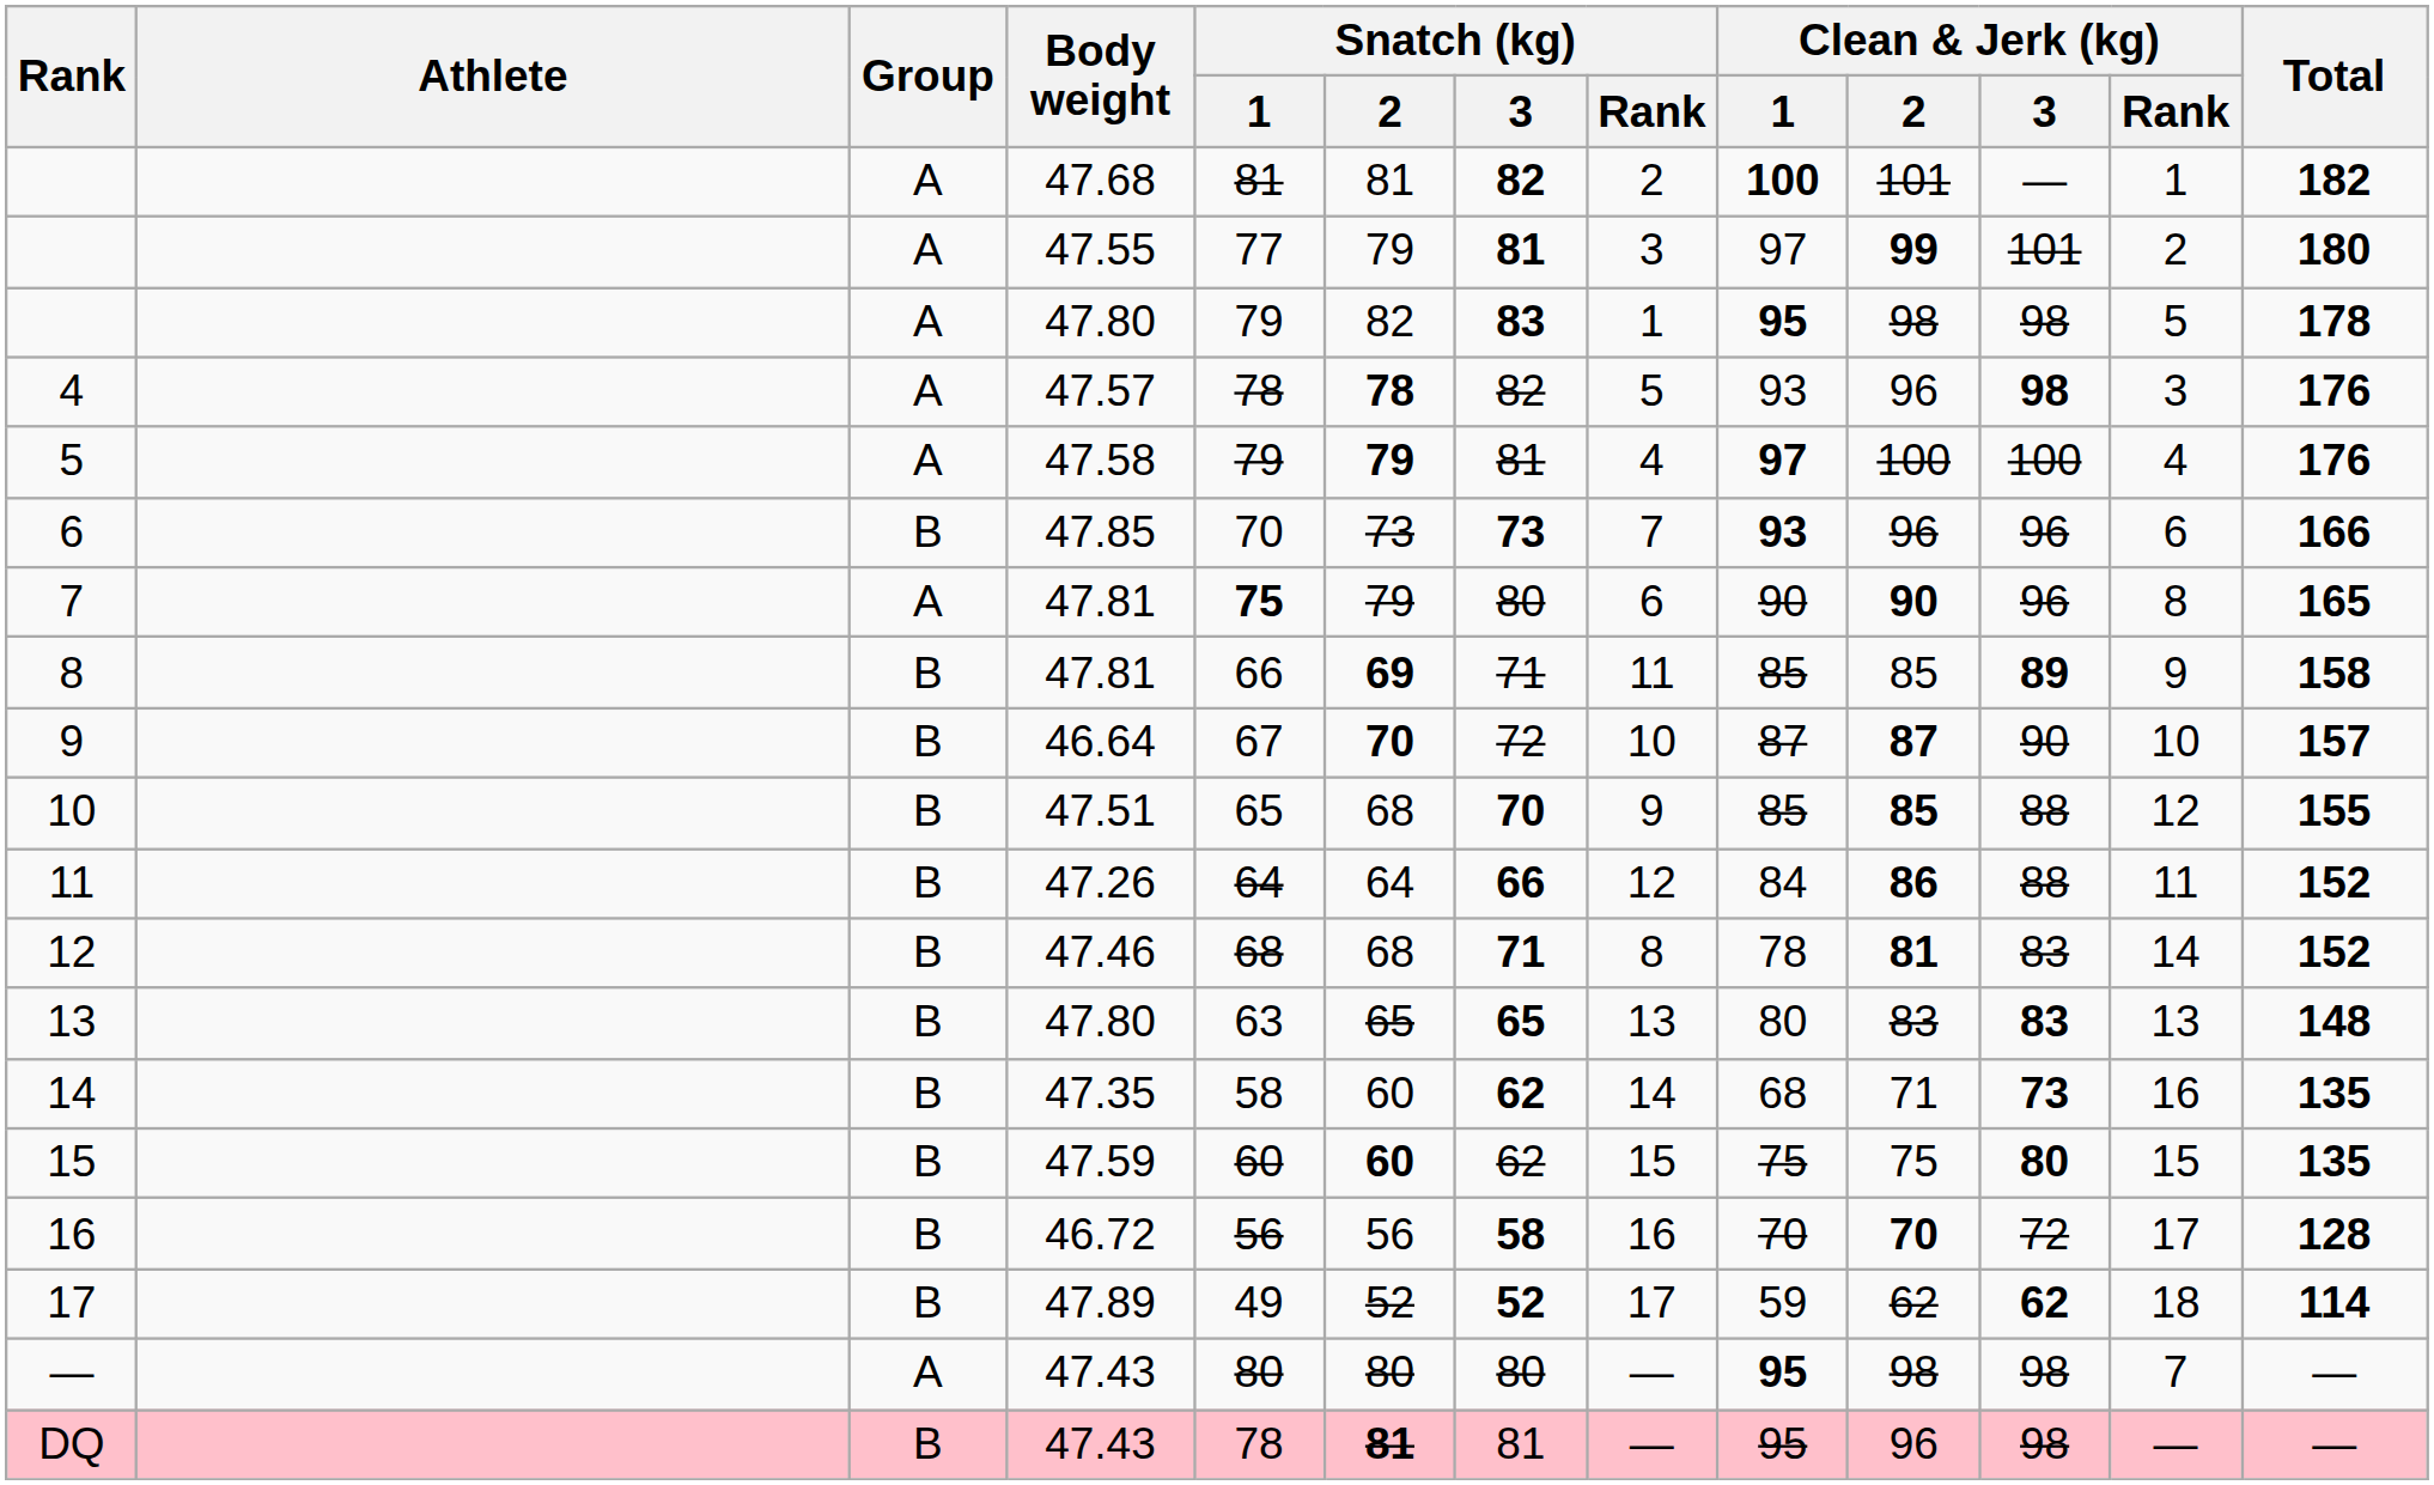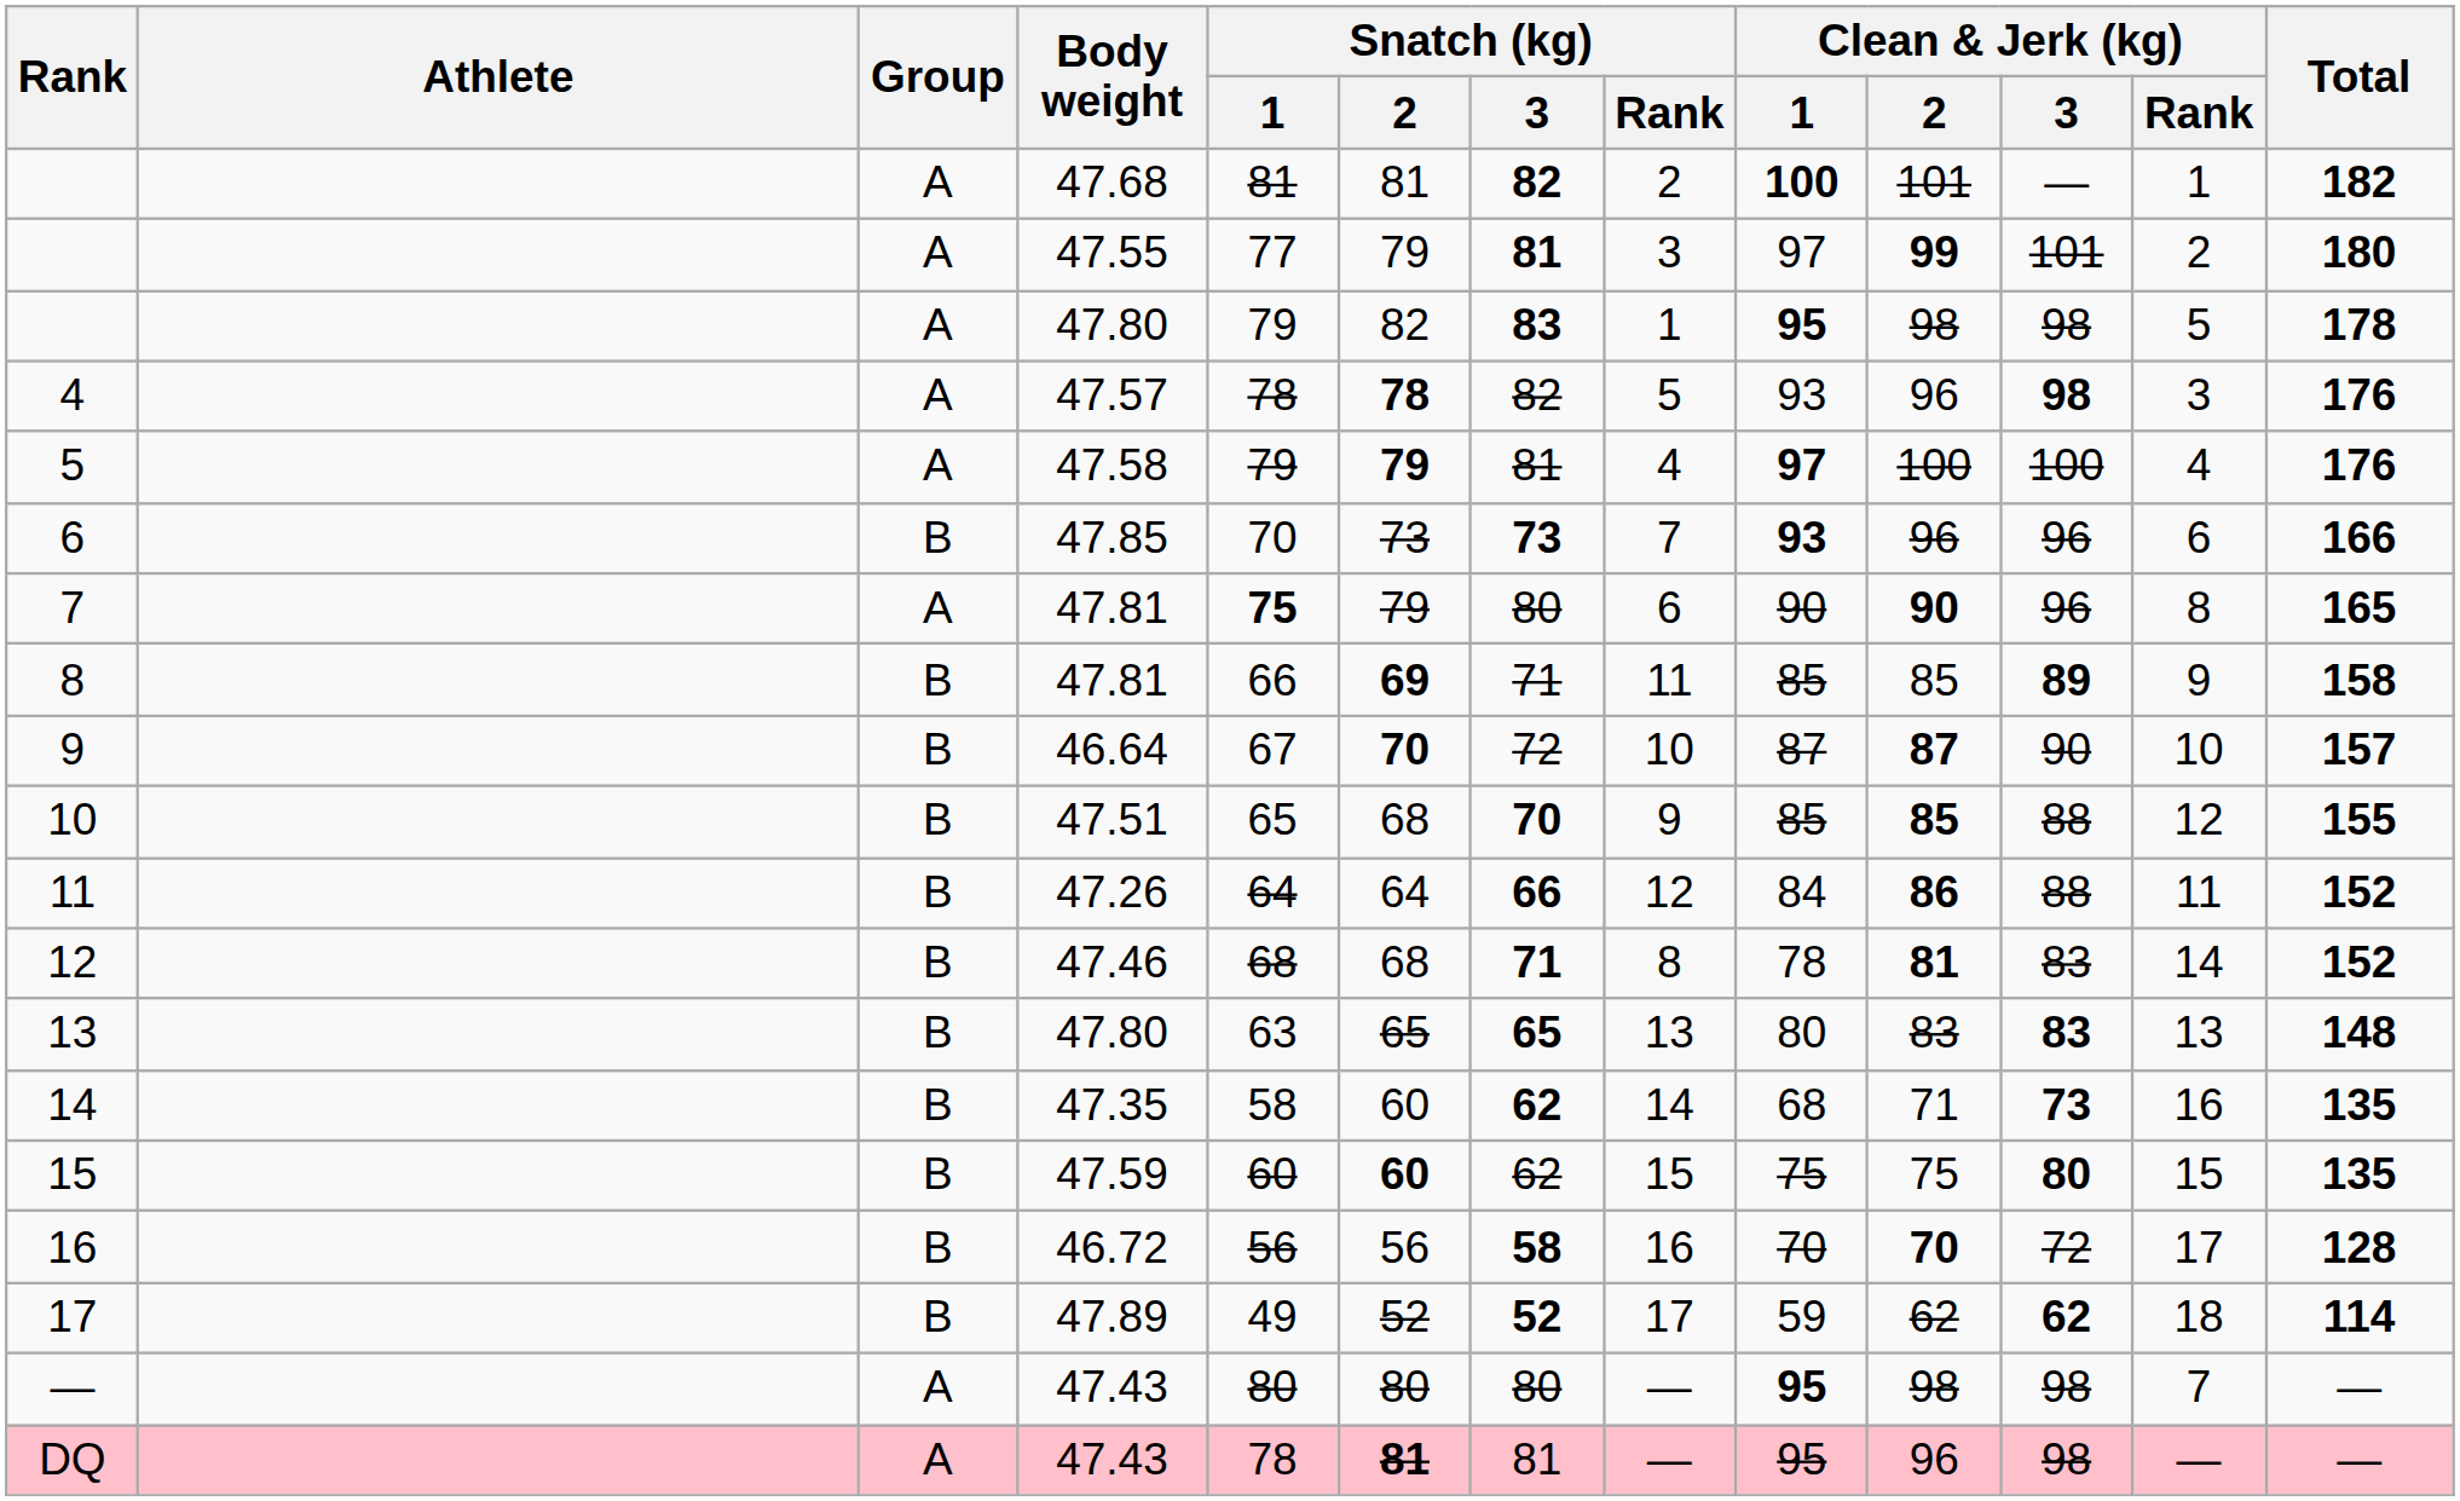 <table class = "wikitable" style="text-align:center;">
 <tr>
 <th rowspan=2 width=40>Rank</th>
 <th rowspan=2 width=250>Athlete</th>
 <th rowspan=2 width=50>Group</th>
 <th rowspan=2 width=60>Body weight</th>
 <th colspan=4>Snatch (kg)</th>
 <th colspan=4>Clean & Jerk (kg)</th>
 <th rowspan=2 width=60>Total</th>
 </tr>
 <tr>
 <th width=40>1</th>
 <th width=40>2</th>
 <th width=40>3</th>
 <th width=40>Rank</th>
 <th width=40>1</th>
 <th width=40>2</th>
 <th width=40>3</th>
 <th width=40>Rank</th>
 </tr>
 <tr>
 <td></td>
 <td align=left></td>
 <td>A</td>
 <td>47.68</td>
 <td><s>81</s></td>
 <td>81</td>
 <td><strong>82</strong></td>
 <td>2</td>
 <td><strong>100</strong></td>
 <td><s>101</s></td>
 <td>—</td>
 <td>1</td>
 <td><strong>182</strong></td>
 </tr>
 <tr>
 <td></td>
 <td align=left></td>
 <td>A</td>
 <td>47.55</td>
 <td>77</td>
 <td>79</td>
 <td><strong>81</strong></td>
 <td>3</td>
 <td>97</td>
 <td><strong>99</strong></td>
 <td><s>101</s></td>
 <td>2</td>
 <td><strong>180</strong></td>
 </tr>
 <tr>
 <td></td>
 <td align=left></td>
 <td>A</td>
 <td>47.80</td>
 <td>79</td>
 <td>82</td>
 <td><strong>83</strong></td>
 <td>1</td>
 <td><strong>95</strong></td>
 <td><s>98</s></td>
 <td><s>98</s></td>
 <td>5</td>
 <td><strong>178</strong></td>
 </tr>
 <tr>
 <td>4</td>
 <td align=left></td>
 <td>A</td>
 <td>47.57</td>
 <td><s>78</s></td>
 <td><strong>78</strong></td>
 <td><s>82</s></td>
 <td>5</td>
 <td>93</td>
 <td>96</td>
 <td><strong>98</strong></td>
 <td>3</td>
 <td><strong>176</strong></td>
 </tr>
 <tr>
 <td>5</td>
 <td align=left></td>
 <td>A</td>
 <td>47.58</td>
 <td><s>79</s></td>
 <td><strong>79</strong></td>
 <td><s>81</s></td>
 <td>4</td>
 <td><strong>97</strong></td>
 <td><s>100</s></td>
 <td><s>100</s></td>
 <td>4</td>
 <td><strong>176</strong></td>
 </tr>
 <tr>
 <td>6</td>
 <td align=left></td>
 <td>B</td>
 <td>47.85</td>
 <td>70</td>
 <td><s>73</s></td>
 <td><strong>73</strong></td>
 <td>7</td>
 <td><strong>93</strong></td>
 <td><s>96</s></td>
 <td><s>96</s></td>
 <td>6</td>
 <td><strong>166</strong></td>
 </tr>
 <tr>
 <td>7</td>
 <td align=left></td>
 <td>A</td>
 <td>47.81</td>
 <td><strong>75</strong></td>
 <td><s>79</s></td>
 <td><s>80</s></td>
 <td>6</td>
 <td><s>90</s></td>
 <td><strong>90</strong></td>
 <td><s>96</s></td>
 <td>8</td>
 <td><strong>165</strong></td>
 </tr>
 <tr>
 <td>8</td>
 <td align=left></td>
 <td>B</td>
 <td>47.81</td>
 <td>66</td>
 <td><strong>69</strong></td>
 <td><s>71</s></td>
 <td>11</td>
 <td><s>85</s></td>
 <td>85</td>
 <td><strong>89</strong></td>
 <td>9</td>
 <td><strong>158</strong></td>
 </tr>
 <tr>
 <td>9</td>
 <td align=left></td>
 <td>B</td>
 <td>46.64</td>
 <td>67</td>
 <td><strong>70</strong></td>
 <td><s>72</s></td>
 <td>10</td>
 <td><s>87</s></td>
 <td><strong>87</strong></td>
 <td><s>90</s></td>
 <td>10</td>
 <td><strong>157</strong></td>
 </tr>
 <tr>
 <td>10</td>
 <td align=left></td>
 <td>B</td>
 <td>47.51</td>
 <td>65</td>
 <td>68</td>
 <td><strong>70</strong></td>
 <td>9</td>
 <td><s>85</s></td>
 <td><strong>85</strong></td>
 <td><s>88</s></td>
 <td>12</td>
 <td><strong>155</strong></td>
 </tr>
 <tr>
 <td>11</td>
 <td align=left></td>
 <td>B</td>
 <td>47.26</td>
 <td><s>64</s></td>
 <td>64</td>
 <td><strong>66</strong></td>
 <td>12</td>
 <td>84</td>
 <td><strong>86</strong></td>
 <td><s>88</s></td>
 <td>11</td>
 <td><strong>152</strong></td>
 </tr>
 <tr>
 <td>12</td>
 <td align=left></td>
 <td>B</td>
 <td>47.46</td>
 <td><s>68</s></td>
 <td>68</td>
 <td><strong>71</strong></td>
 <td>8</td>
 <td>78</td>
 <td><strong>81</strong></td>
 <td><s>83</s></td>
 <td>14</td>
 <td><strong>152</strong></td>
 </tr>
 <tr>
 <td>13</td>
 <td align=left></td>
 <td>B</td>
 <td>47.80</td>
 <td>63</td>
 <td><s>65</s></td>
 <td><strong>65</strong></td>
 <td>13</td>
 <td>80</td>
 <td><s>83</s></td>
 <td><strong>83</strong></td>
 <td>13</td>
 <td><strong>148</strong></td>
 </tr>
 <tr>
 <td>14</td>
 <td align=left></td>
 <td>B</td>
 <td>47.35</td>
 <td>58</td>
 <td>60</td>
 <td><strong>62</strong></td>
 <td>14</td>
 <td>68</td>
 <td>71</td>
 <td><strong>73</strong></td>
 <td>16</td>
 <td><strong>135</strong></td>
 </tr>
 <tr>
 <td>15</td>
 <td align=left></td>
 <td>B</td>
 <td>47.59</td>
 <td><s>60</s></td>
 <td><strong>60</strong></td>
 <td><s>62</s></td>
 <td>15</td>
 <td><s>75</s></td>
 <td>75</td>
 <td><strong>80</strong></td>
 <td>15</td>
 <td><strong>135</strong></td>
 </tr>
 <tr>
 <td>16</td>
 <td align=left></td>
 <td>B</td>
 <td>46.72</td>
 <td><s>56</s></td>
 <td>56</td>
 <td><strong>58</strong></td>
 <td>16</td>
 <td><s>70</s></td>
 <td><strong>70</strong></td>
 <td><s>72</s></td>
 <td>17</td>
 <td><strong>128</strong></td>
 </tr>
 <tr>
 <td>17</td>
 <td align=left></td>
 <td>B</td>
 <td>47.89</td>
 <td>49</td>
 <td><s>52</s></td>
 <td><strong>52</strong></td>
 <td>17</td>
 <td>59</td>
 <td><s>62</s></td>
 <td><strong>62</strong></td>
 <td>18</td>
 <td><strong>114</strong></td>
 </tr>
 <tr>
 <td>—</td>
 <td align=left></td>
 <td>A</td>
 <td>47.43</td>
 <td><s>80</s></td>
 <td><s>80</s></td>
 <td><s>80</s></td>
 <td>—</td>
 <td><strong>95</strong></td>
 <td><s>98</s></td>
 <td><s>98</s></td>
 <td>7</td>
 <td>—</td>
 </tr>
 <tr bgcolor=pink>
 <td>DQ</td>
 <td align=left></td>
-<td>B</td>
+<td>A</td>
 <td>47.43</td>
 <td>78</td>
 <td><strong><s>81</s></strong></td>
 <td>81</td>
 <td>—</td>
 <td><s>95</s></td>
 <td>96</td>
 <td><s>98</s></td>
 <td>—</td>
 <td>—</td>
 </tr>
 </table>
